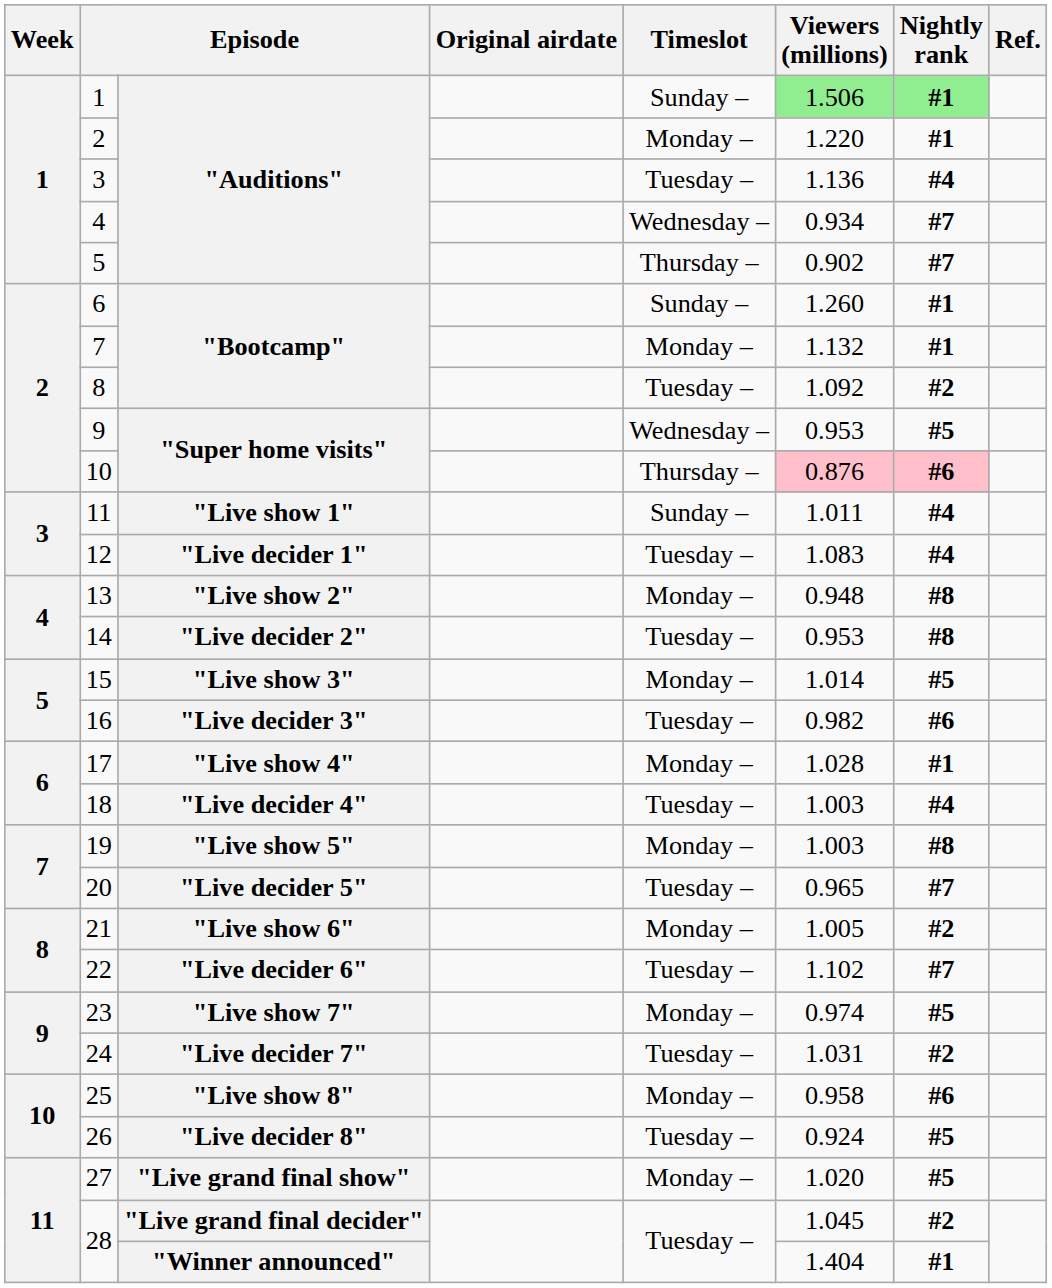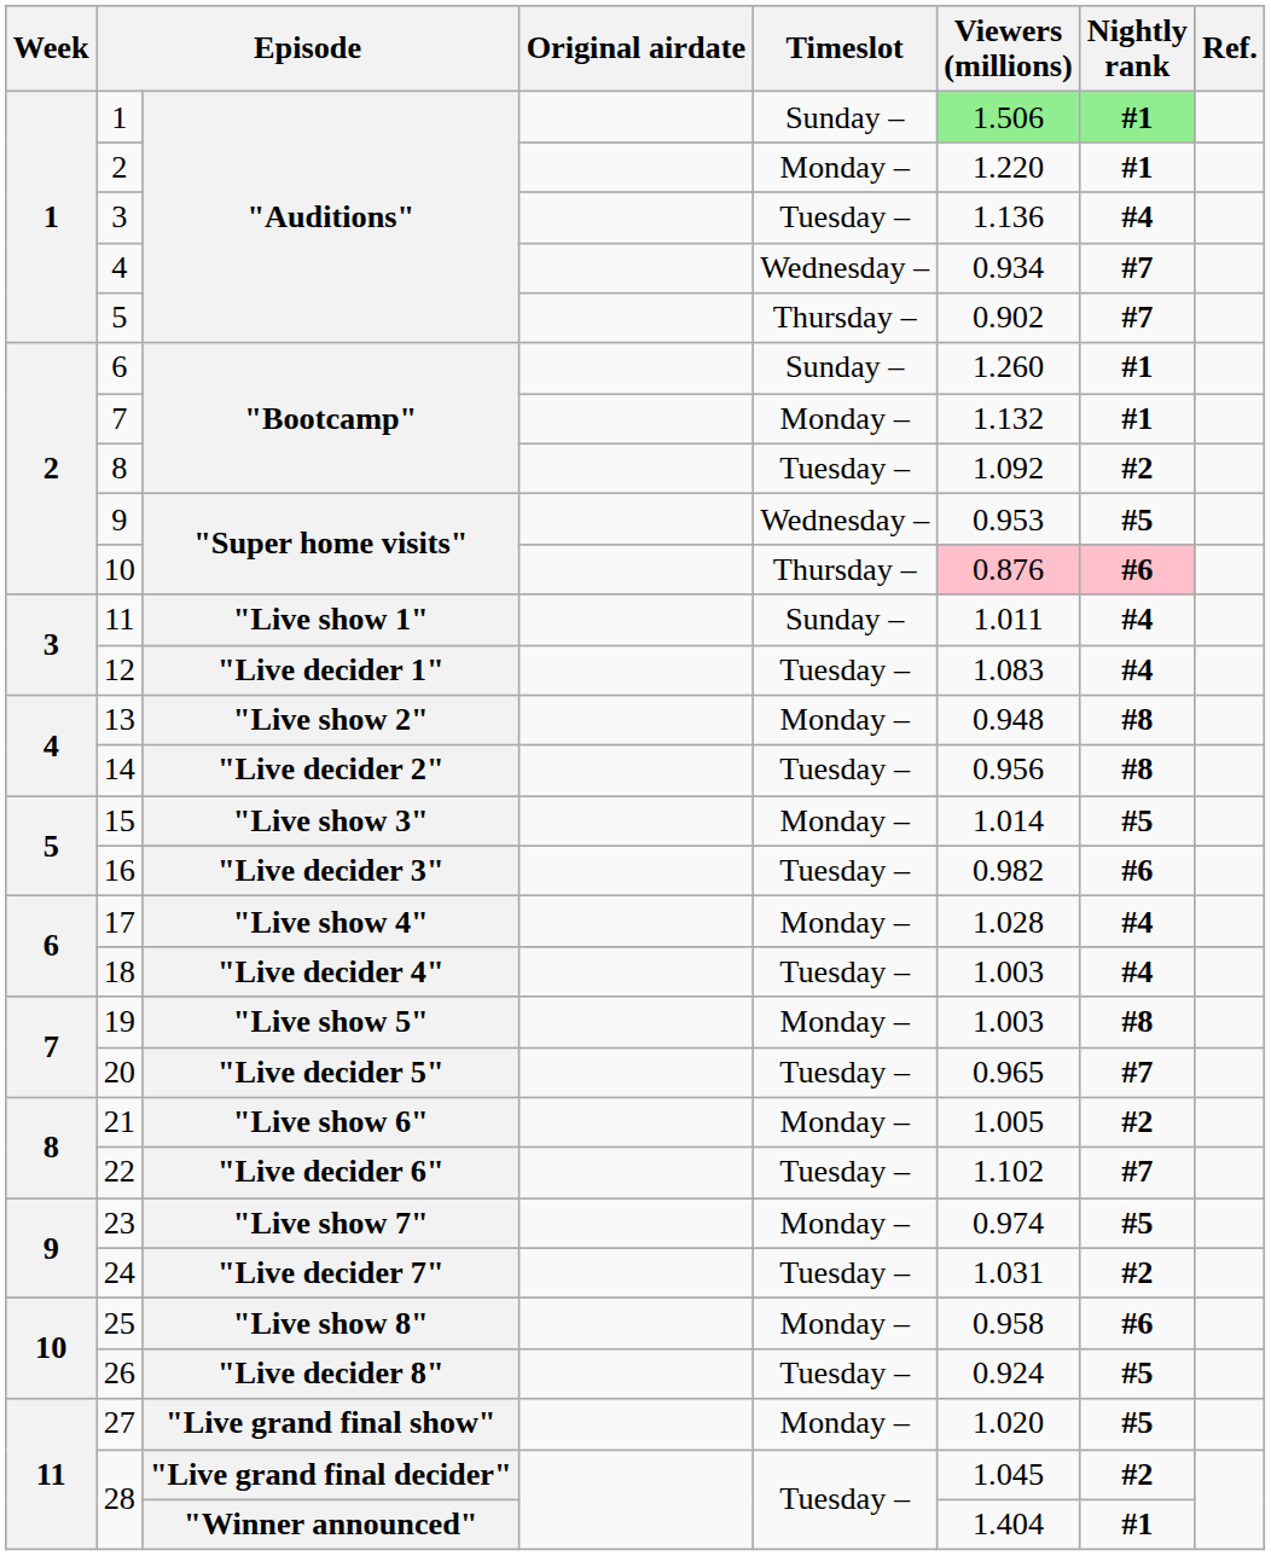 <table class="wikitable sortable" style="text-align:center">
 <tr>
 <th scope="col" bgcolor="yellow">Week</th>
 <th scope="col" colspan="2" bgcolor="yellow">Episode</th>
 <th scope="col" bgcolor="yellow">Original airdate</th>
 <th scope="col" bgcolor="yellow">Timeslot</th>
 <th scope="col" bgcolor="yellow">Viewers<br>(millions)</th>
 <th scope="col" bgcolor="yellow">Nightly<br>rank</th>
 <th scope="col" bgcolor="yellow">Ref.</th>
 </tr>
 <tr>
 <th scope="row" rowspan="5">1</th>
 <td>1</td>
 <th rowspan="5">"Auditions"</th>
 <td></td>
 <td>Sunday –</td>
 <td style="background:#90EE90">1.506</td>
 <td style="background:#90EE90"><strong>#1</strong></td>
 <td></td>
 </tr>
 <tr>
 <td>2</td>
 <td></td>
 <td>Monday –</td>
 <td>1.220</td>
 <td><strong>#1</strong></td>
 <td></td>
 </tr>
 <tr>
 <td>3</td>
 <td></td>
 <td>Tuesday –</td>
 <td>1.136</td>
 <td><strong>#4</strong></td>
 <td></td>
 </tr>
 <tr>
 <td>4</td>
 <td></td>
 <td>Wednesday –</td>
 <td>0.934</td>
 <td><strong>#7</strong></td>
 <td></td>
 </tr>
 <tr>
 <td>5</td>
 <td></td>
 <td>Thursday –</td>
 <td>0.902</td>
 <td><strong>#7</strong></td>
 <td></td>
 </tr>
 <tr>
 <th scope="row" rowspan="5">2</th>
 <td>6</td>
 <th rowspan="3">"Bootcamp"</th>
 <td></td>
 <td>Sunday –</td>
 <td>1.260</td>
 <td><strong>#1</strong></td>
 <td></td>
 </tr>
 <tr>
 <td>7</td>
 <td></td>
 <td>Monday –</td>
 <td>1.132</td>
 <td><strong>#1</strong></td>
 <td></td>
 </tr>
 <tr>
 <td>8</td>
 <td></td>
 <td>Tuesday –</td>
 <td>1.092</td>
 <td><strong>#2</strong></td>
 <td></td>
 </tr>
 <tr>
 <td>9</td>
 <th rowspan="2">"Super home visits"</th>
 <td></td>
 <td>Wednesday –</td>
 <td>0.953</td>
 <td><strong>#5</strong></td>
 <td></td>
 </tr>
 <tr>
 <td>10</td>
 <td></td>
 <td>Thursday –</td>
 <td style="background:#FFC0CB">0.876</td>
 <td style="background:#FFC0CB"><strong>#6</strong></td>
 <td></td>
 </tr>
 <tr>
 <th scope="row" rowspan="2">3</th>
 <td>11</td>
 <th>"Live show 1"</th>
 <td></td>
 <td>Sunday –</td>
 <td>1.011</td>
 <td><strong>#4</strong></td>
 <td></td>
 </tr>
 <tr>
 <td>12</td>
 <th>"Live decider 1"</th>
 <td></td>
 <td>Tuesday –</td>
 <td>1.083</td>
 <td><strong>#4</strong></td>
 <td></td>
 </tr>
 <tr>
 <th scope="row" rowspan="2">4</th>
 <td>13</td>
 <th>"Live show 2"</th>
 <td></td>
 <td>Monday –</td>
 <td>0.948</td>
 <td><strong>#8</strong></td>
 <td></td>
 </tr>
 <tr>
 <td>14</td>
 <th>"Live decider 2"</th>
 <td></td>
 <td>Tuesday –</td>
-<td>0.953</td>
+<td>0.956</td>
 <td><strong>#8</strong></td>
 <td></td>
 </tr>
 <tr>
 <th scope="row" rowspan="2">5</th>
 <td>15</td>
 <th>"Live show 3"</th>
 <td></td>
 <td>Monday –</td>
 <td>1.014</td>
 <td><strong>#5</strong></td>
 <td></td>
 </tr>
 <tr>
 <td>16</td>
 <th>"Live decider 3"</th>
 <td></td>
 <td>Tuesday –</td>
 <td>0.982</td>
 <td><strong>#6</strong></td>
 <td></td>
 </tr>
 <tr>
 <th scope="row" rowspan="2">6</th>
 <td>17</td>
 <th>"Live show 4"</th>
 <td></td>
 <td>Monday –</td>
 <td>1.028</td>
-<td><strong>#1</strong></td>
+<td><strong>#4</strong></td>
 <td></td>
 </tr>
 <tr>
 <td>18</td>
 <th>"Live decider 4"</th>
 <td></td>
 <td>Tuesday –</td>
 <td>1.003</td>
 <td><strong>#4</strong></td>
 <td></td>
 </tr>
 <tr>
 <th scope="row" rowspan="2">7</th>
 <td>19</td>
 <th>"Live show 5"</th>
 <td></td>
 <td>Monday –</td>
 <td>1.003</td>
 <td><strong>#8</strong></td>
 <td></td>
 </tr>
 <tr>
 <td>20</td>
 <th>"Live decider 5"</th>
 <td></td>
 <td>Tuesday –</td>
 <td>0.965</td>
 <td><strong>#7</strong></td>
 <td></td>
 </tr>
 <tr>
 <th scope="row" rowspan="2">8</th>
 <td>21</td>
 <th>"Live show 6"</th>
 <td></td>
 <td>Monday –</td>
 <td>1.005</td>
 <td><strong>#2</strong></td>
 <td></td>
 </tr>
 <tr>
 <td>22</td>
 <th>"Live decider 6"</th>
 <td></td>
 <td>Tuesday –</td>
 <td>1.102</td>
 <td><strong>#7</strong></td>
 <td></td>
 </tr>
 <tr>
 <th scope="row" rowspan="2">9</th>
 <td>23</td>
 <th>"Live show 7"</th>
 <td></td>
 <td>Monday –</td>
 <td>0.974</td>
 <td><strong>#5</strong></td>
 <td></td>
 </tr>
 <tr>
 <td>24</td>
 <th>"Live decider 7"</th>
 <td></td>
 <td>Tuesday –</td>
 <td>1.031</td>
 <td><strong>#2</strong></td>
 <td></td>
 </tr>
 <tr>
 <th scope="row" rowspan="2">10</th>
 <td>25</td>
 <th>"Live show 8"</th>
 <td></td>
 <td>Monday –</td>
 <td>0.958</td>
 <td><strong>#6</strong></td>
 <td></td>
 </tr>
 <tr>
 <td>26</td>
 <th>"Live decider 8"</th>
 <td></td>
 <td>Tuesday –</td>
 <td>0.924</td>
 <td><strong>#5</strong></td>
 <td></td>
 </tr>
 <tr>
 <th scope="row" rowspan="3">11</th>
 <td>27</td>
 <th>"Live grand final show"</th>
 <td></td>
 <td>Monday –</td>
 <td>1.020</td>
 <td><strong>#5</strong></td>
 <td></td>
 </tr>
 <tr>
 <td rowspan="2">28</td>
 <th>"Live grand final decider"</th>
 <td rowspan="2"></td>
 <td rowspan="2">Tuesday –</td>
 <td>1.045</td>
 <td><strong>#2</strong></td>
 <td rowspan="2"></td>
 </tr>
 <tr>
 <th>"Winner announced"</th>
 <td>1.404</td>
 <td><strong>#1</strong></td>
 </tr>
 </table>
